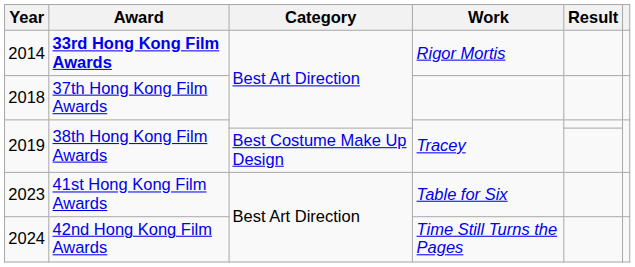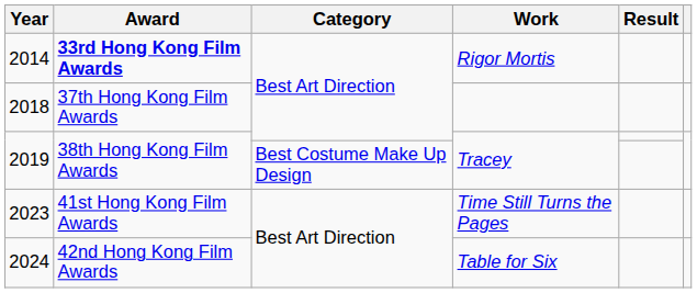 <table class="wikitable plainrowheaders">
 <tr>
 <th>Year</th>
 <th>Award</th>
 <th>Category</th>
 <th>Work</th>
 <th>Result</th>
 <th></th>
 </tr>
 <tr>
 <td>2014</td>
 <td><strong><a href='#'>33rd Hong Kong Film Awards</a></strong></td>
 <td rowspan="3"><a href='#'>Best Art Direction</a></td>
 <td><em><a href='#'>Rigor Mortis</a></em></td>
 <td></td>
 <td></td>
 </tr>
 <tr>
 <td>2018</td>
 <td><a href='#'>37th Hong Kong Film Awards</a></td>
 <td><em></em></td>
 <td></td>
 <td></td>
 </tr>
 <tr>
 <td rowspan="2">2019</td>
 <td rowspan="2"><a href='#'>38th Hong Kong Film Awards</a></td>
 <td rowspan="2"><em><a href='#'>Tracey</a></em></td>
 <td></td>
 <td rowspan="2"></td>
 </tr>
 <tr>
 <td><a href='#'>Best Costume Make Up Design</a></td>
 <td></td>
 </tr>
 <tr>
 <td>2023</td>
 <td><a href='#'>41st Hong Kong Film Awards</a></td>
 <td rowspan="2">Best Art Direction</td>
-<td><em><a href='#'>Table for Six</a></em></td>
+<td><em><a href='#'>Time Still Turns the Pages</a></em></td>
 <td></td>
 <td></td>
 </tr>
 <tr>
 <td>2024</td>
 <td><a href='#'>42nd Hong Kong Film Awards</a></td>
-<td><em><a href='#'>Time Still Turns the Pages</a></em></td>
+<td><em><a href='#'>Table for Six</a></em></td>
 <td></td>
 <td></td>
 </tr>
 </table>
